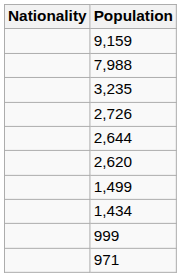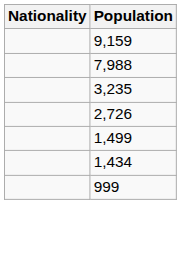 <table class=wikitable>
 <tr>
 <th>Nationality</th>
 <th>Population</th>
 </tr>
 <tr>
 <td></td>
 <td>9,159</td>
 </tr>
 <tr>
 <td></td>
 <td>7,988</td>
 </tr>
 <tr>
 <td></td>
 <td>3,235</td>
 </tr>
 <tr>
 <td></td>
 <td>2,726</td>
 </tr>
 <tr>
 <td></td>
-<td>2,644</td>
-</tr>
-<tr>
-<td></td>
-<td>2,620</td>
-</tr>
-<tr>
-<td></td>
 <td>1,499</td>
 </tr>
 <tr>
 <td></td>
 <td>1,434</td>
 </tr>
 <tr>
 <td></td>
 <td>999</td>
 </tr>
-<tr>
-<td></td>
-<td>971</td>
-</tr>
 </table>
